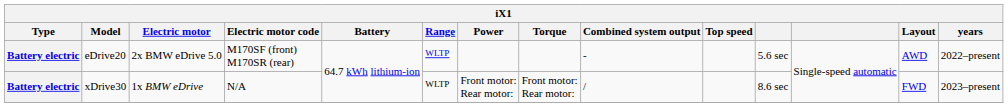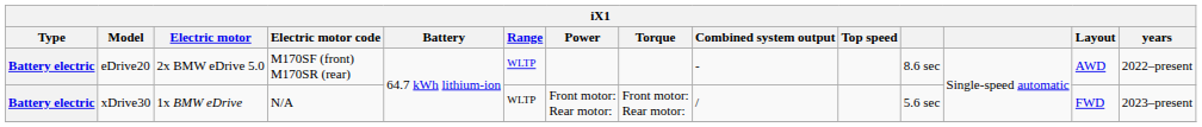 <table class="wikitable" style="text-align:left; font-size:80%;">
 <tr>
 <th colspan="14">iX1</th>
 </tr>
 <tr>
 <th>Type</th>
 <th>Model</th>
 <th><a href='#'>Electric motor</a></th>
 <th>Electric motor code</th>
 <th>Battery</th>
 <th><a href='#'>Range</a></th>
 <th>Power</th>
 <th>Torque</th>
 <th>Combined system output</th>
 <th>Top speed</th>
 <th></th>
 <th></th>
 <th>Layout</th>
 <th> years</th>
 </tr>
 <tr>
 <th><a href='#'>Battery electric</a></th>
 <td>eDrive20</td>
 <td>2x BMW eDrive 5.0</td>
 <td>M170SF (front)<br>M170SR (rear)</td>
 <td rowspan="2">64.7 <a href='#'>kWh</a> <a href='#'>lithium-ion</a></td>
 <td><sup><a href='#'>WLTP</a></sup></td>
 <td></td>
 <td></td>
 <td>-</td>
 <td></td>
-<td>5.6 sec</td>
+<td>8.6 sec</td>
 <td rowspan="2">Single-speed <a href='#'>automatic</a></td>
 <td><a href='#'>AWD</a></td>
 <td>2022–present</td>
 </tr>
 <tr>
 <th><a href='#'>Battery electric</a></th>
 <td>xDrive30</td>
 <td>1x <em>BMW eDrive</em></td>
 <td>N/A</td>
 <td><sup>WLTP</sup></td>
 <td>Front motor: <br>Rear motor: </td>
 <td>Front motor: <br>Rear motor: </td>
 <td> / </td>
 <td></td>
-<td>8.6 sec</td>
+<td>5.6 sec</td>
 <td><a href='#'>FWD</a></td>
 <td>2023–present</td>
 </tr>
 <tr>
 </tr>
 </table>
